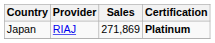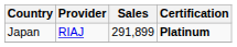 <table class="wikitable" border="1">
 <tr>
 <th>Country</th>
 <th>Provider</th>
 <th>Sales</th>
 <th>Certification</th>
 </tr>
 <tr>
 <td>Japan</td>
 <td><a href='#'>RIAJ</a></td>
-<td>271,869</td>
+<td>291,899</td>
 <td><strong>Platinum</strong></td>
 </tr>
 <tr>
 </tr>
 </table>
